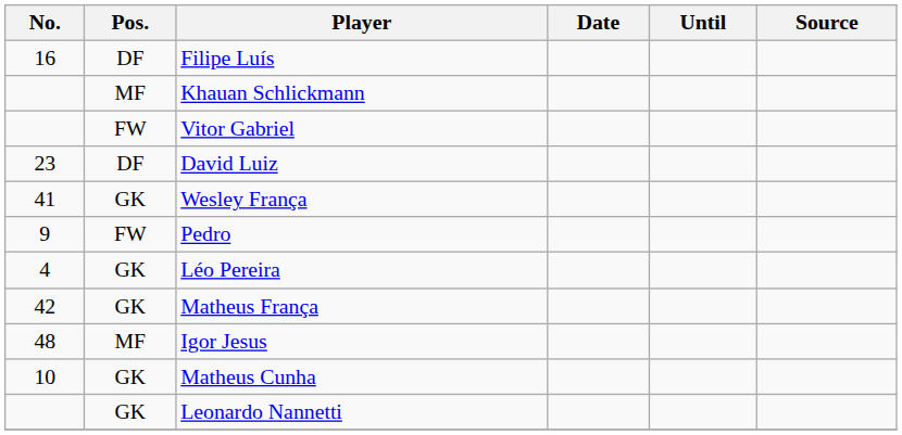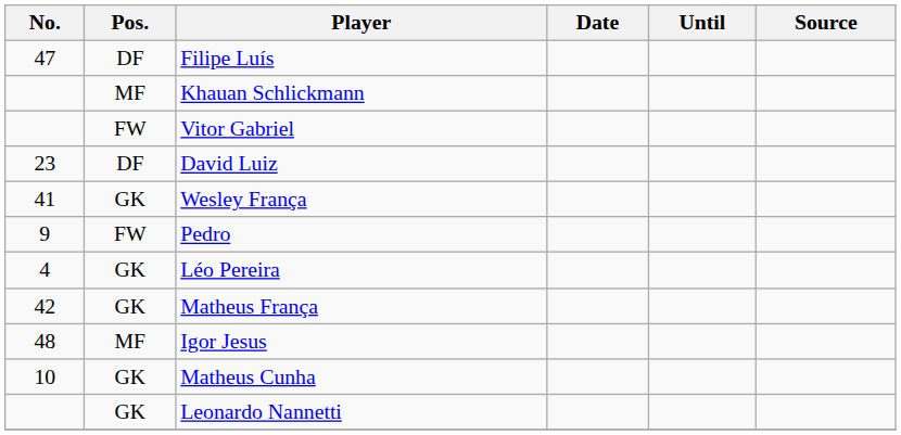 <table class="wikitable"  style="width:50%; text-align:center; font-size:95%; text-align:left;">
 <tr>
 <th>No.</th>
 <th>Pos.</th>
 <th>Player</th>
 <th>Date</th>
 <th>Until</th>
 <th>Source</th>
 </tr>
 <tr>
-<td style="text-align:center;">16</td>
+<td style="text-align:center;">47</td>
 <td style="text-align:center;">DF</td>
 <td> <a href='#'>Filipe Luís</a></td>
 <td></td>
 <td></td>
 <td style="text-align:center;"></td>
 </tr>
 <tr>
 <td style="text-align:center;"></td>
 <td style="text-align:center;">MF</td>
 <td> <a href='#'>Khauan Schlickmann</a></td>
 <td></td>
 <td></td>
 <td style="text-align:center;"></td>
 </tr>
 <tr>
 <td style="text-align:center;"></td>
 <td style="text-align:center;">FW</td>
 <td> <a href='#'>Vitor Gabriel</a></td>
 <td></td>
 <td></td>
 <td style="text-align:center;"></td>
 </tr>
 <tr>
 <td style="text-align:center;">23</td>
 <td style="text-align:center;">DF</td>
 <td> <a href='#'>David Luiz</a></td>
 <td></td>
 <td></td>
 <td style="text-align:center;"></td>
 </tr>
 <tr>
 <td style="text-align:center;">41</td>
 <td style="text-align:center;">GK</td>
 <td> <a href='#'>Wesley França</a></td>
 <td></td>
 <td></td>
 <td style="text-align:center;"></td>
 </tr>
 <tr>
 <td style="text-align:center;">9</td>
 <td style="text-align:center;">FW</td>
 <td> <a href='#'>Pedro</a></td>
 <td></td>
 <td></td>
 <td style="text-align:center;"></td>
 </tr>
 <tr>
 <td style="text-align:center;">4</td>
 <td style="text-align:center;">GK</td>
 <td> <a href='#'>Léo Pereira</a></td>
 <td></td>
 <td></td>
 <td style="text-align:center;"></td>
 </tr>
 <tr>
 <td style="text-align:center;">42</td>
 <td style="text-align:center;">GK</td>
 <td> <a href='#'>Matheus França</a></td>
 <td></td>
 <td></td>
 <td style="text-align:center;"></td>
 </tr>
 <tr>
 <td style="text-align:center;">48</td>
 <td style="text-align:center;">MF</td>
 <td> <a href='#'>Igor Jesus</a></td>
 <td></td>
 <td></td>
 <td style="text-align:center;"></td>
 </tr>
 <tr>
 <td style="text-align:center;">10</td>
 <td style="text-align:center;">GK</td>
 <td> <a href='#'>Matheus Cunha</a></td>
 <td></td>
 <td></td>
 <td style="text-align:center;"></td>
 </tr>
 <tr>
 <td style="text-align:center;"></td>
 <td style="text-align:center;">GK</td>
 <td> <a href='#'>Leonardo Nannetti</a></td>
 <td></td>
 <td></td>
 <td style="text-align:center;"></td>
 </tr>
 <tr>
 </tr>
 </table>
